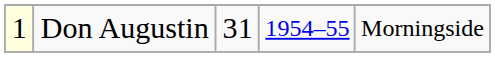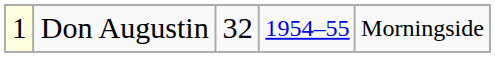 <table class="wikitable">
 <tr>
 </tr>
 <tr>
 <td style="background: lightyellow;">1</td>
 <td>Don Augustin</td>
-<td>31</td>
+<td>32</td>
 <td style="font-size:80%;"><a href='#'>1954–55</a></td>
 <td style="font-size:80%;">Morningside</td>
 </tr>
 </table>
